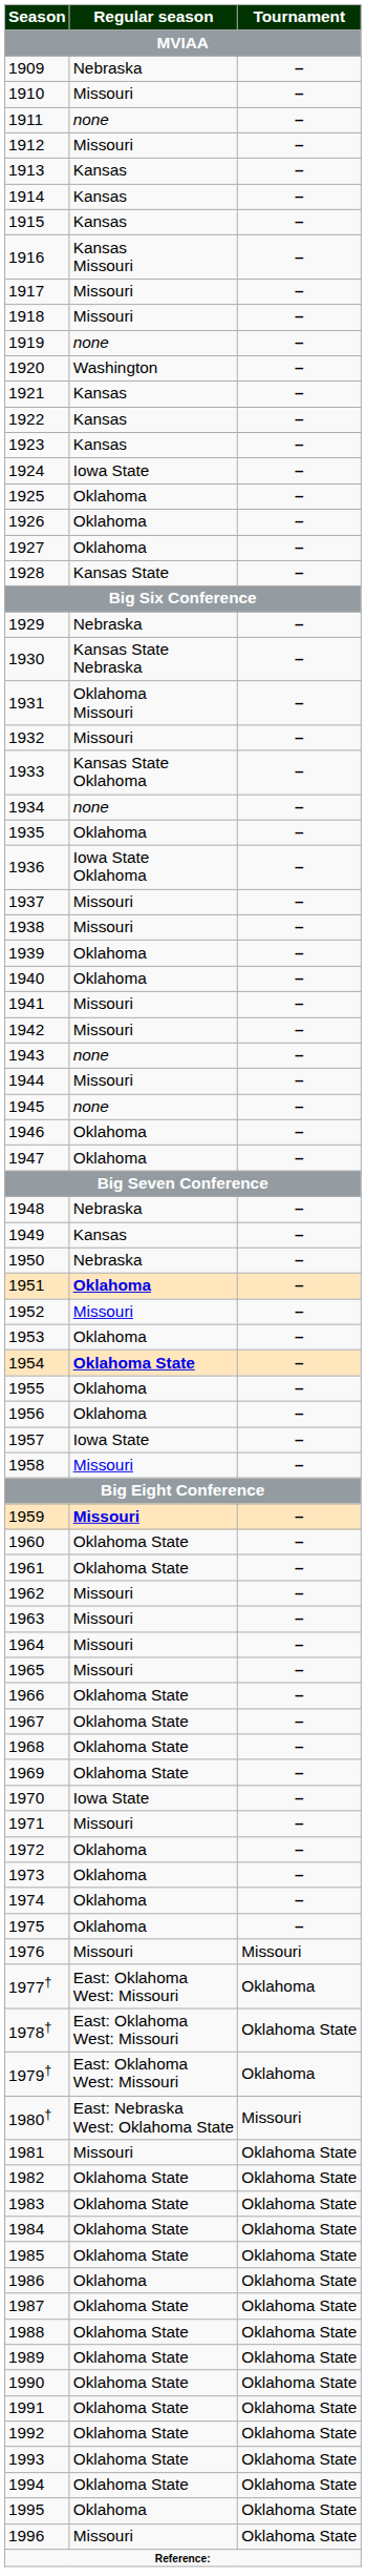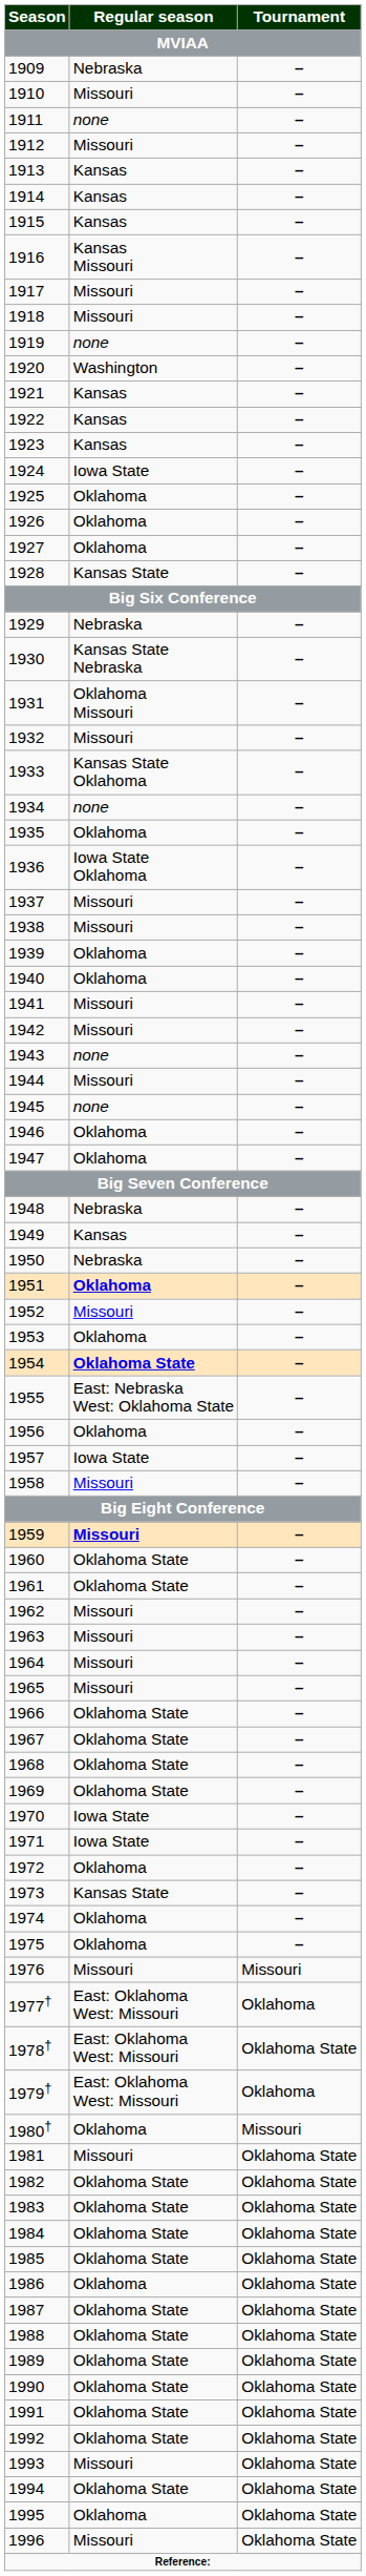 <table class="wikitable">
 <tr>
 <th style="background:#003300;color:white;">Season</th>
 <th style="background:#003300;color:white;">Regular season</th>
 <th style="background:#003300;color:white;">Tournament</th>
 </tr>
 <tr>
 <th colspan="3" style="background:#949CA1;color:white;"><strong>MVIAA</strong></th>
 </tr>
 <tr>
 <td>1909</td>
 <td>Nebraska</td>
 <td align="center"><strong>–</strong></td>
 </tr>
 <tr>
 <td>1910</td>
 <td>Missouri</td>
 <td align="center"><strong>–</strong></td>
 </tr>
 <tr>
 <td>1911</td>
 <td><em>none</em></td>
 <td align="center"><strong>–</strong></td>
 </tr>
 <tr>
 <td>1912</td>
 <td>Missouri</td>
 <td align="center"><strong>–</strong></td>
 </tr>
 <tr>
 <td>1913</td>
 <td>Kansas</td>
 <td align="center"><strong>–</strong></td>
 </tr>
 <tr>
 <td>1914</td>
 <td>Kansas</td>
 <td align="center"><strong>–</strong></td>
 </tr>
 <tr>
 <td>1915</td>
 <td>Kansas</td>
 <td align="center"><strong>–</strong></td>
 </tr>
 <tr>
 <td>1916</td>
 <td>Kansas<br>Missouri</td>
 <td align="center"><strong>–</strong></td>
 </tr>
 <tr>
 <td>1917</td>
 <td>Missouri</td>
 <td align="center"><strong>–</strong></td>
 </tr>
 <tr>
 <td>1918</td>
 <td>Missouri</td>
 <td align="center"><strong>–</strong></td>
 </tr>
 <tr>
 <td>1919</td>
 <td><em>none</em></td>
 <td align="center"><strong>–</strong></td>
 </tr>
 <tr>
 <td>1920</td>
 <td>Washington</td>
 <td align="center"><strong>–</strong></td>
 </tr>
 <tr>
 <td>1921</td>
 <td>Kansas</td>
 <td align="center"><strong>–</strong></td>
 </tr>
 <tr>
 <td>1922</td>
 <td>Kansas</td>
 <td align="center"><strong>–</strong></td>
 </tr>
 <tr>
 <td>1923</td>
 <td>Kansas</td>
 <td align="center"><strong>–</strong></td>
 </tr>
 <tr>
 <td>1924</td>
 <td>Iowa State</td>
 <td align="center"><strong>–</strong></td>
 </tr>
 <tr>
 <td>1925</td>
 <td>Oklahoma</td>
 <td align="center"><strong>–</strong></td>
 </tr>
 <tr>
 <td>1926</td>
 <td>Oklahoma</td>
 <td align="center"><strong>–</strong></td>
 </tr>
 <tr>
 <td>1927</td>
 <td>Oklahoma</td>
 <td align="center"><strong>–</strong></td>
 </tr>
 <tr>
 <td>1928</td>
 <td>Kansas State</td>
 <td align="center"><strong>–</strong></td>
 </tr>
 <tr>
 <th colspan="3" style="background:#949CA1;color:white;"><strong>Big Six Conference</strong></th>
 </tr>
 <tr>
 <td>1929</td>
 <td>Nebraska</td>
 <td align="center"><strong>–</strong></td>
 </tr>
 <tr>
 <td>1930</td>
 <td>Kansas State<br>Nebraska</td>
 <td align="center"><strong>–</strong></td>
 </tr>
 <tr>
 <td>1931</td>
 <td>Oklahoma<br>Missouri</td>
 <td align="center"><strong>–</strong></td>
 </tr>
 <tr>
 <td>1932</td>
 <td>Missouri</td>
 <td align="center"><strong>–</strong></td>
 </tr>
 <tr>
 <td>1933</td>
 <td>Kansas State<br>Oklahoma</td>
 <td align="center"><strong>–</strong></td>
 </tr>
 <tr>
 <td>1934</td>
 <td><em>none</em></td>
 <td align="center"><strong>–</strong></td>
 </tr>
 <tr>
 <td>1935</td>
 <td>Oklahoma</td>
 <td align="center"><strong>–</strong></td>
 </tr>
 <tr>
 <td>1936</td>
 <td>Iowa State<br>Oklahoma</td>
 <td align="center"><strong>–</strong></td>
 </tr>
 <tr>
 <td>1937</td>
 <td>Missouri</td>
 <td align="center"><strong>–</strong></td>
 </tr>
 <tr>
 <td>1938</td>
 <td>Missouri</td>
 <td align="center"><strong>–</strong></td>
 </tr>
 <tr>
 <td>1939</td>
 <td>Oklahoma</td>
 <td align="center"><strong>–</strong></td>
 </tr>
 <tr>
 <td>1940</td>
 <td>Oklahoma</td>
 <td align="center"><strong>–</strong></td>
 </tr>
 <tr>
 <td>1941</td>
 <td>Missouri</td>
 <td align="center"><strong>–</strong></td>
 </tr>
 <tr>
 <td>1942</td>
 <td>Missouri</td>
 <td align="center"><strong>–</strong></td>
 </tr>
 <tr>
 <td>1943</td>
 <td><em>none</em></td>
 <td align="center"><strong>–</strong></td>
 </tr>
 <tr>
 <td>1944</td>
 <td>Missouri</td>
 <td align="center"><strong>–</strong></td>
 </tr>
 <tr>
 <td>1945</td>
 <td><em>none</em></td>
 <td align="center"><strong>–</strong></td>
 </tr>
 <tr>
 <td>1946</td>
 <td>Oklahoma</td>
 <td align="center"><strong>–</strong></td>
 </tr>
 <tr>
 <td>1947</td>
 <td>Oklahoma</td>
 <td align="center"><strong>–</strong></td>
 </tr>
 <tr>
 <th colspan="3" style="background:#949CA1;color:white;"><strong>Big Seven Conference</strong></th>
 </tr>
 <tr>
 <td>1948</td>
 <td>Nebraska</td>
 <td align="center"><strong>–</strong></td>
 </tr>
 <tr>
 <td>1949</td>
 <td>Kansas</td>
 <td align="center"><strong>–</strong></td>
 </tr>
 <tr>
 <td>1950</td>
 <td>Nebraska</td>
 <td align="center"><strong>–</strong></td>
 </tr>
 <tr>
 <td bgcolor="#FFE6BD">1951</td>
 <td bgcolor="#FFE6BD"><strong><a href='#'>Oklahoma</a></strong></td>
 <td align="center" bgcolor="#FFE6BD"><strong>–</strong></td>
 </tr>
 <tr>
 <td>1952</td>
 <td><a href='#'>Missouri</a></td>
 <td align="center"><strong>–</strong></td>
 </tr>
 <tr>
 <td>1953</td>
 <td>Oklahoma</td>
 <td align="center"><strong>–</strong></td>
 </tr>
 <tr>
 <td bgcolor="#FFE6BD">1954</td>
 <td bgcolor="#FFE6BD"><strong><a href='#'>Oklahoma State</a></strong></td>
 <td align="center" bgcolor="#FFE6BD"><strong>–</strong></td>
 </tr>
 <tr>
 <td>1955</td>
-<td>Oklahoma</td>
+<td>East: Nebraska<br>West: Oklahoma State</td>
 <td align="center"><strong>–</strong></td>
 </tr>
 <tr>
 <td>1956</td>
 <td>Oklahoma</td>
 <td align="center"><strong>–</strong></td>
 </tr>
 <tr>
 <td>1957</td>
 <td>Iowa State</td>
 <td align="center"><strong>–</strong></td>
 </tr>
 <tr>
 <td>1958</td>
 <td><a href='#'>Missouri</a></td>
 <td align="center"><strong>–</strong></td>
 </tr>
 <tr>
 <th colspan="3" style="background:#949CA1;color:white;"><strong>Big Eight Conference</strong></th>
 </tr>
 <tr>
 <td bgcolor="#FFE6BD">1959</td>
 <td bgcolor="#FFE6BD"><strong><a href='#'>Missouri</a></strong></td>
 <td align="center" bgcolor="#FFE6BD"><strong>–</strong></td>
 </tr>
 <tr>
 <td>1960</td>
 <td>Oklahoma State</td>
 <td align="center"><strong>–</strong></td>
 </tr>
 <tr>
 <td>1961</td>
 <td>Oklahoma State</td>
 <td align="center"><strong>–</strong></td>
 </tr>
 <tr>
 <td>1962</td>
 <td>Missouri</td>
 <td align="center"><strong>–</strong></td>
 </tr>
 <tr>
 <td>1963</td>
 <td>Missouri</td>
 <td align="center"><strong>–</strong></td>
 </tr>
 <tr>
 <td>1964</td>
 <td>Missouri</td>
 <td align="center"><strong>–</strong></td>
 </tr>
 <tr>
 <td>1965</td>
 <td>Missouri</td>
 <td align="center"><strong>–</strong></td>
 </tr>
 <tr>
 <td>1966</td>
 <td>Oklahoma State</td>
 <td align="center"><strong>–</strong></td>
 </tr>
 <tr>
 <td>1967</td>
 <td>Oklahoma State</td>
 <td align="center"><strong>–</strong></td>
 </tr>
 <tr>
 <td>1968</td>
 <td>Oklahoma State</td>
 <td align="center"><strong>–</strong></td>
 </tr>
 <tr>
 <td>1969</td>
 <td>Oklahoma State</td>
 <td align="center"><strong>–</strong></td>
 </tr>
 <tr>
 <td>1970</td>
 <td>Iowa State</td>
 <td align="center"><strong>–</strong></td>
 </tr>
 <tr>
 <td>1971</td>
-<td>Missouri</td>
+<td>Iowa State</td>
 <td align="center"><strong>–</strong></td>
 </tr>
 <tr>
 <td>1972</td>
 <td>Oklahoma</td>
 <td align="center"><strong>–</strong></td>
 </tr>
 <tr>
 <td>1973</td>
-<td>Oklahoma</td>
+<td>Kansas State</td>
 <td align="center"><strong>–</strong></td>
 </tr>
 <tr>
 <td>1974</td>
 <td>Oklahoma</td>
 <td align="center"><strong>–</strong></td>
 </tr>
 <tr>
 <td>1975</td>
 <td>Oklahoma</td>
 <td align="center"><strong>–</strong></td>
 </tr>
 <tr>
 <td>1976</td>
 <td>Missouri</td>
 <td>Missouri</td>
 </tr>
 <tr>
 <td>1977<sup>†</sup></td>
 <td>East: Oklahoma<br>West: Missouri</td>
 <td>Oklahoma</td>
 </tr>
 <tr>
 <td>1978<sup>†</sup></td>
 <td>East: Oklahoma<br>West: Missouri</td>
 <td>Oklahoma State</td>
 </tr>
 <tr>
 <td>1979<sup>†</sup></td>
 <td>East: Oklahoma<br>West: Missouri</td>
 <td>Oklahoma</td>
 </tr>
 <tr>
 <td>1980<sup>†</sup></td>
-<td>East: Nebraska<br>West: Oklahoma State</td>
+<td>Oklahoma</td>
 <td>Missouri</td>
 </tr>
 <tr>
 <td>1981</td>
 <td>Missouri</td>
 <td>Oklahoma State</td>
 </tr>
 <tr>
 <td>1982</td>
 <td>Oklahoma State</td>
 <td>Oklahoma State</td>
 </tr>
 <tr>
 <td>1983</td>
 <td>Oklahoma State</td>
 <td>Oklahoma State</td>
 </tr>
 <tr>
 <td>1984</td>
 <td>Oklahoma State</td>
 <td>Oklahoma State</td>
 </tr>
 <tr>
 <td>1985</td>
 <td>Oklahoma State</td>
 <td>Oklahoma State</td>
 </tr>
 <tr>
 <td>1986</td>
 <td>Oklahoma</td>
 <td>Oklahoma State</td>
 </tr>
 <tr>
 <td>1987</td>
 <td>Oklahoma State</td>
 <td>Oklahoma State</td>
 </tr>
 <tr>
 <td>1988</td>
 <td>Oklahoma State</td>
 <td>Oklahoma State</td>
 </tr>
 <tr>
 <td>1989</td>
 <td>Oklahoma State</td>
 <td>Oklahoma State</td>
 </tr>
 <tr>
 <td>1990</td>
 <td>Oklahoma State</td>
 <td>Oklahoma State</td>
 </tr>
 <tr>
 <td>1991</td>
 <td>Oklahoma State</td>
 <td>Oklahoma State</td>
 </tr>
 <tr>
 <td>1992</td>
 <td>Oklahoma State</td>
 <td>Oklahoma State</td>
 </tr>
 <tr>
 <td>1993</td>
-<td>Oklahoma State</td>
+<td>Missouri</td>
 <td>Oklahoma State</td>
 </tr>
 <tr>
 <td>1994</td>
 <td>Oklahoma State</td>
 <td>Oklahoma State</td>
 </tr>
 <tr>
 <td>1995</td>
 <td>Oklahoma</td>
 <td>Oklahoma State</td>
 </tr>
 <tr>
 <td>1996</td>
 <td>Missouri</td>
 <td>Oklahoma State</td>
 </tr>
 <tr>
 <td colspan="3"  style="font-size:8pt; text-align:center;"><strong>Reference:</strong></td>
 </tr>
 </table>
